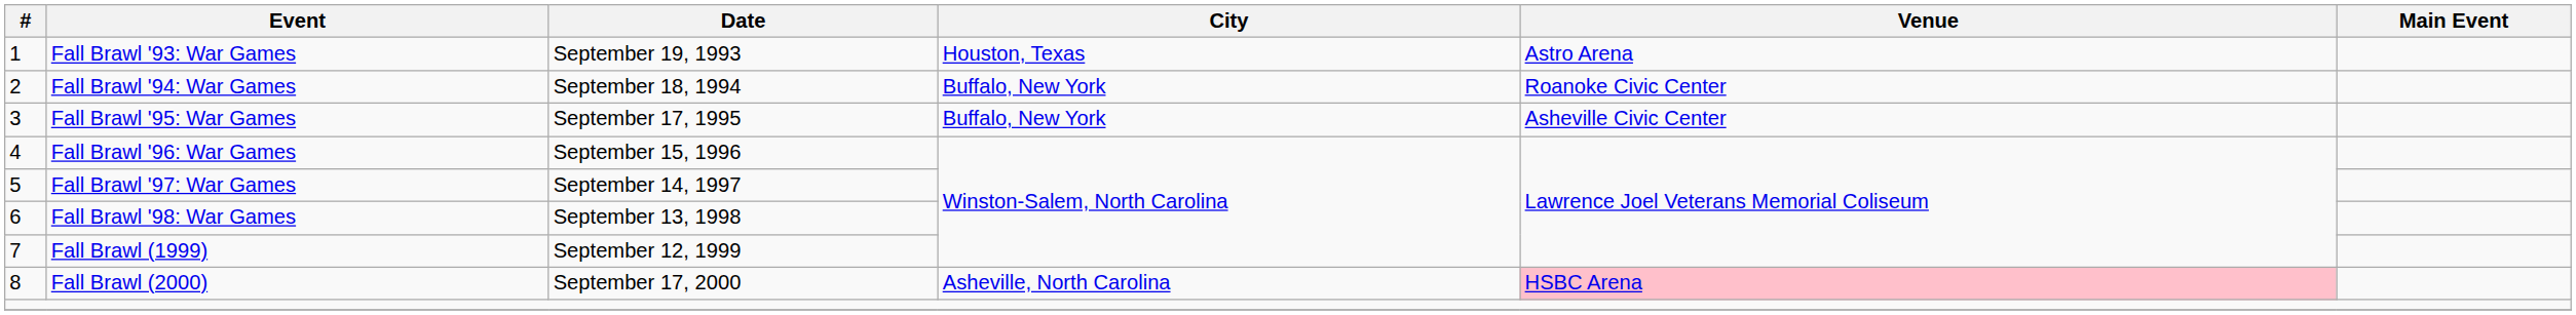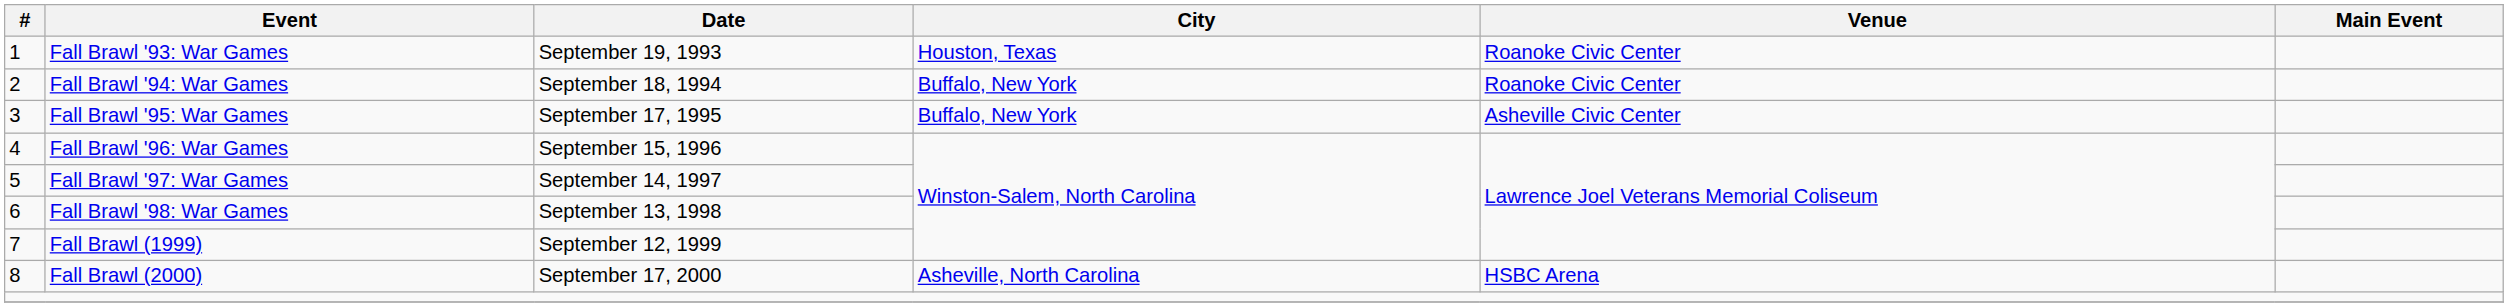 <table class="wikitable" align="center" width="100%">
 <tr>
 <th>#</th>
 <th>Event</th>
 <th>Date</th>
 <th>City</th>
 <th>Venue</th>
 <th>Main Event</th>
 </tr>
 <tr>
 <td>1</td>
 <td><a href='#'>Fall Brawl '93: War Games</a></td>
 <td>September 19, 1993</td>
 <td><a href='#'>Houston, Texas</a></td>
-<td><a href='#'>Astro Arena</a></td>
+<td><a href='#'>Roanoke Civic Center</a></td>
 <td></td>
 </tr>
 <tr>
 <td>2</td>
 <td><a href='#'>Fall Brawl '94: War Games</a></td>
 <td>September 18, 1994</td>
 <td><a href='#'>Buffalo, New York</a></td>
 <td><a href='#'>Roanoke Civic Center</a></td>
 <td></td>
 </tr>
 <tr>
 <td>3</td>
 <td><a href='#'>Fall Brawl '95: War Games</a></td>
 <td>September 17, 1995</td>
 <td><a href='#'>Buffalo, New York</a></td>
 <td><a href='#'>Asheville Civic Center</a></td>
 <td></td>
 </tr>
 <tr>
 <td>4</td>
 <td><a href='#'>Fall Brawl '96: War Games</a></td>
 <td>September 15, 1996</td>
 <td rowspan="4"><a href='#'>Winston-Salem, North Carolina</a></td>
 <td rowspan="4"><a href='#'>Lawrence Joel Veterans Memorial Coliseum</a></td>
 <td></td>
 </tr>
 <tr>
 <td>5</td>
 <td><a href='#'>Fall Brawl '97: War Games</a></td>
 <td>September 14, 1997</td>
 <td></td>
 </tr>
 <tr>
 <td>6</td>
 <td><a href='#'>Fall Brawl '98: War Games</a></td>
 <td>September 13, 1998</td>
 <td></td>
 </tr>
 <tr>
 <td>7</td>
 <td><a href='#'>Fall Brawl (1999)</a></td>
 <td>September 12, 1999</td>
 <td></td>
 </tr>
 <tr>
 <td>8</td>
 <td><a href='#'>Fall Brawl (2000)</a></td>
 <td>September 17, 2000</td>
 <td><a href='#'>Asheville, North Carolina</a></td>
-<td style="background: pink;"><a href='#'>HSBC Arena</a></td>
+<td><a href='#'>HSBC Arena</a></td>
 <td></td>
 </tr>
 <tr>
 <td colspan="10"></td>
 </tr>
 <tr>
 </tr>
 </table>
